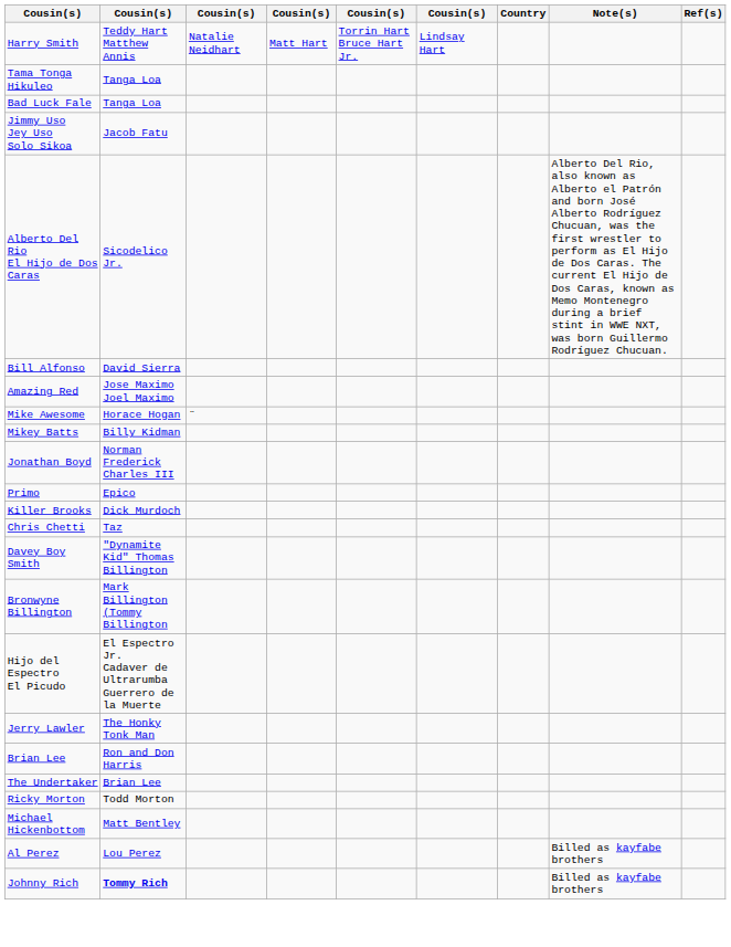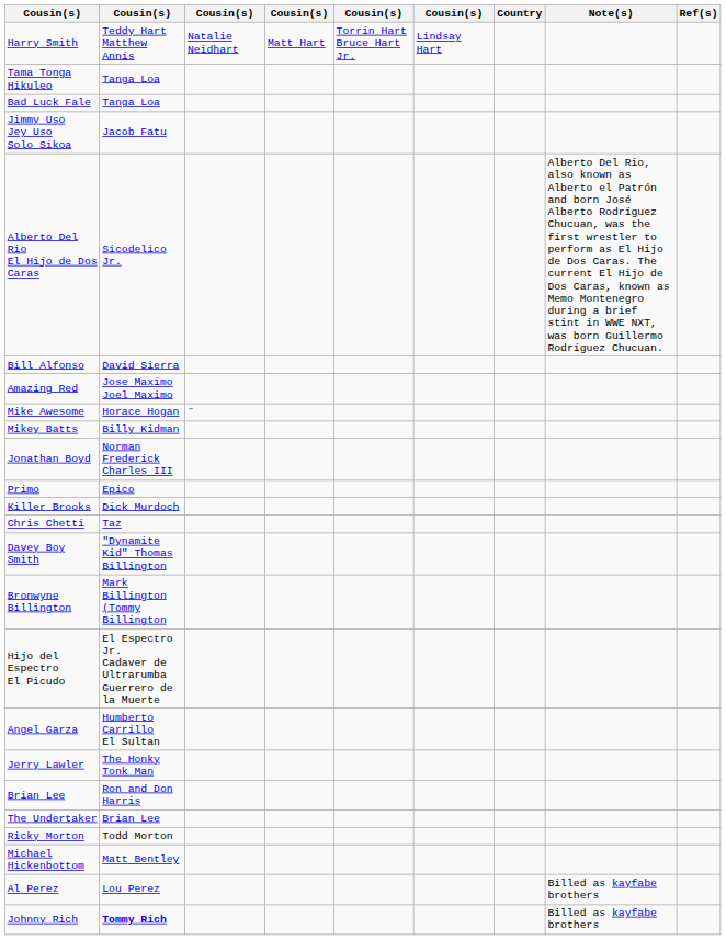 <table class="wikitable sortable">
 <tr>
 <th style="width:160px;">Cousin(s)</th>
 <th style="width:160px;">Cousin(s)</th>
 <th style="width:160px;">Cousin(s)</th>
 <th style="width:100px;">Cousin(s)</th>
 <th style="width:160px;">Cousin(s)</th>
 <th style="width:160px;">Cousin(s)</th>
 <th style="width:60px;">Country</th>
 <th style="width:400px;">Note(s)</th>
 <th style="width:*;">Ref(s)</th>
 </tr>
 <tr>
 <td><a href='#'>Harry Smith</a></td>
 <td><a href='#'>Teddy Hart</a><br><a href='#'>Matthew Annis</a></td>
 <td><a href='#'>Natalie Neidhart</a></td>
 <td><a href='#'>Matt Hart</a></td>
 <td><a href='#'>Torrin Hart</a><br><a href='#'>Bruce Hart Jr.</a></td>
 <td><a href='#'>Lindsay Hart</a></td>
 <td></td>
 <td></td>
 <td></td>
 </tr>
 <tr>
 <td><a href='#'>Tama Tonga</a><br><a href='#'>Hikuleo</a></td>
 <td><a href='#'>Tanga Loa</a></td>
 <td></td>
 <td></td>
 <td></td>
 <td></td>
 <td></td>
 <td></td>
 <td></td>
 </tr>
 <tr>
 <td><a href='#'>Bad Luck Fale</a></td>
 <td><a href='#'>Tanga Loa</a></td>
 <td></td>
 <td></td>
 <td></td>
 <td></td>
 <td></td>
 <td></td>
 <td></td>
 </tr>
 <tr>
 <td><a href='#'>Jimmy Uso</a><br><a href='#'>Jey Uso</a><br><a href='#'>Solo Sikoa</a></td>
 <td><a href='#'>Jacob Fatu</a></td>
 <td></td>
 <td></td>
 <td></td>
 <td></td>
 <td></td>
 <td></td>
 <td></td>
 </tr>
 <tr>
 <td><a href='#'>Alberto Del Rio</a><br> <a href='#'>El Hijo de Dos Caras</a></td>
 <td><a href='#'>Sicodelico Jr.</a></td>
 <td></td>
 <td></td>
 <td></td>
 <td></td>
 <td></td>
 <td>Alberto Del Rio, also known as Alberto el Patrón and born José Alberto Rodríguez Chucuan, was the first wrestler to perform as El Hijo de Dos Caras. The current El Hijo de Dos Caras, known as Memo Montenegro during a brief stint in WWE NXT, was born Guillermo Rodríguez Chucuan.</td>
 <td></td>
 </tr>
 <tr>
 <td><a href='#'>Bill Alfonso</a></td>
 <td><a href='#'>David Sierra</a></td>
 <td></td>
 <td></td>
 <td></td>
 <td></td>
 <td></td>
 <td></td>
 <td></td>
 </tr>
 <tr>
 <td><a href='#'>Amazing Red</a></td>
 <td><a href='#'>Jose Maximo</a><br><a href='#'>Joel Maximo</a></td>
 <td></td>
 <td></td>
 <td></td>
 <td></td>
 <td></td>
 <td></td>
 <td></td>
 </tr>
 <tr>
 <td><a href='#'>Mike Awesome</a></td>
 <td><a href='#'>Horace Hogan</a></td>
 <td>¨</td>
 <td></td>
 <td></td>
 <td></td>
 <td></td>
 <td></td>
 <td></td>
 </tr>
 <tr>
 <td><a href='#'>Mikey Batts</a></td>
 <td><a href='#'>Billy Kidman</a></td>
 <td></td>
 <td></td>
 <td></td>
 <td></td>
 <td></td>
 <td></td>
 <td></td>
 </tr>
 <tr>
 <td><a href='#'>Jonathan Boyd</a></td>
 <td><a href='#'>Norman Frederick Charles III</a></td>
 <td></td>
 <td></td>
 <td></td>
 <td></td>
 <td></td>
 <td></td>
 <td></td>
 </tr>
 <tr>
 <td><a href='#'>Primo</a></td>
 <td><a href='#'>Epico</a></td>
 <td></td>
 <td></td>
 <td></td>
 <td></td>
 <td></td>
 <td></td>
 <td></td>
 </tr>
 <tr>
 <td><a href='#'>Killer Brooks</a></td>
 <td><a href='#'>Dick Murdoch</a></td>
 <td></td>
 <td></td>
 <td></td>
 <td></td>
 <td></td>
 <td></td>
 <td></td>
 </tr>
 <tr>
 <td><a href='#'>Chris Chetti</a></td>
 <td><a href='#'>Taz</a></td>
 <td></td>
 <td></td>
 <td></td>
 <td></td>
 <td></td>
 <td></td>
 <td></td>
 </tr>
 <tr>
 <td><a href='#'>Davey Boy Smith</a></td>
 <td><a href='#'>"Dynamite Kid" Thomas Billington</a></td>
 <td></td>
 <td></td>
 <td></td>
 <td></td>
 <td></td>
 <td></td>
 <td></td>
 </tr>
 <tr>
 <td><a href='#'>Bronwyne Billington</a></td>
 <td><a href='#'>Mark Billington</a><br><a href='#'>(Tommy Billington</a></td>
 <td></td>
 <td></td>
 <td></td>
 <td></td>
 <td></td>
 <td></td>
 <td></td>
 </tr>
 <tr>
 <td>Hijo del Espectro<br>El Picudo</td>
 <td>El Espectro Jr.<br>Cadaver de Ultrarumba<br>Guerrero de la Muerte</td>
 <td></td>
 <td></td>
 <td></td>
 <td></td>
 <td></td>
 <td></td>
 <td></td>
 </tr>
 <tr>
+<td><a href='#'>Angel Garza</a></td>
+<td><a href='#'>Humberto Carrillo</a><br>El Sultan</td>
+<td></td>
+<td></td>
+<td></td>
+<td></td>
+<td></td>
+<td></td>
+<td></td>
+</tr>
+<tr>
 <td><a href='#'>Jerry Lawler</a></td>
 <td><a href='#'>The Honky Tonk Man</a></td>
 <td></td>
 <td></td>
 <td></td>
 <td></td>
 <td></td>
 <td></td>
 <td></td>
 </tr>
 <tr>
 <td><a href='#'>Brian Lee</a></td>
 <td><a href='#'>Ron and Don Harris</a></td>
 <td></td>
 <td></td>
 <td></td>
 <td></td>
 <td></td>
 <td></td>
 <td></td>
 </tr>
 <tr>
 <td><a href='#'>The Undertaker</a></td>
 <td><a href='#'>Brian Lee</a></td>
 <td></td>
 <td></td>
 <td></td>
 <td></td>
 <td></td>
 <td></td>
 <td></td>
 </tr>
 <tr>
 <td><a href='#'>Ricky Morton</a></td>
 <td>Todd Morton</td>
 <td></td>
 <td></td>
 <td></td>
 <td></td>
 <td></td>
 <td></td>
 <td></td>
 </tr>
 <tr>
 <td><a href='#'>Michael Hickenbottom</a></td>
 <td><a href='#'>Matt Bentley</a></td>
 <td></td>
 <td></td>
 <td></td>
 <td></td>
 <td></td>
 <td></td>
 <td></td>
 </tr>
 <tr>
 <td><a href='#'>Al Perez</a></td>
 <td><a href='#'>Lou Perez</a></td>
 <td></td>
 <td></td>
 <td></td>
 <td></td>
 <td></td>
 <td>Billed as <a href='#'>kayfabe</a> brothers</td>
 <td></td>
 </tr>
 <tr>
 <td><a href='#'>Johnny Rich</a></td>
 <td><strong><a href='#'>Tommy Rich</a></strong></td>
 <td></td>
 <td></td>
 <td></td>
 <td></td>
 <td></td>
 <td>Billed as <a href='#'>kayfabe</a> brothers</td>
 <td></td>
 </tr>
 </table>
